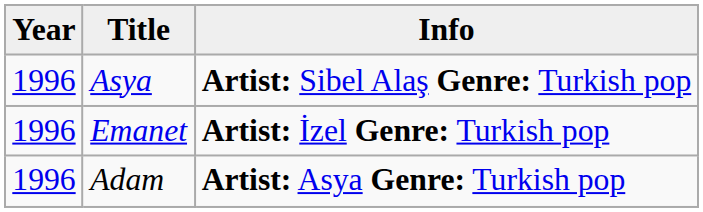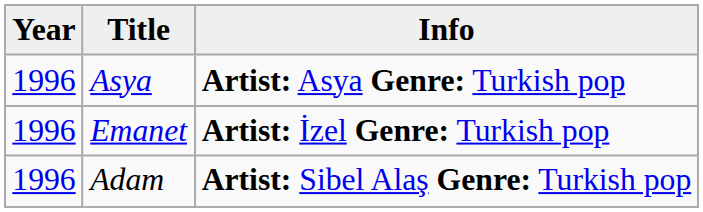 <table class="wikitable">
 <tr>
 <th style="background:#efefef;">Year</th>
 <th style="background:#efefef;">Title</th>
 <th style="background:#efefef;">Info</th>
 </tr>
 <tr>
 <td><a href='#'>1996</a></td>
 <td><em><a href='#'>Asya</a></em></td>
-<td><strong>Artist:</strong> <a href='#'>Sibel Alaş</a> <strong>Genre:</strong> <a href='#'>Turkish pop</a></td>
+<td><strong>Artist:</strong> <a href='#'>Asya</a> <strong>Genre:</strong> <a href='#'>Turkish pop</a></td>
 </tr>
 <tr>
 <td><a href='#'>1996</a></td>
 <td><em><a href='#'>Emanet</a></em></td>
 <td><strong>Artist:</strong> <a href='#'>İzel</a> <strong>Genre:</strong> <a href='#'>Turkish pop</a></td>
 </tr>
 <tr>
 <td><a href='#'>1996</a></td>
 <td><em>Adam</em></td>
-<td><strong>Artist:</strong> <a href='#'>Asya</a> <strong>Genre:</strong> <a href='#'>Turkish pop</a></td>
+<td><strong>Artist:</strong> <a href='#'>Sibel Alaş</a> <strong>Genre:</strong> <a href='#'>Turkish pop</a></td>
 </tr>
 </table>
